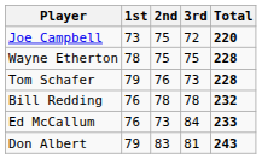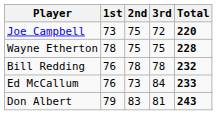 <table class="wikitable">
 <tr>
 <th>Player</th>
 <th>1st</th>
 <th>2nd</th>
 <th>3rd</th>
 <th>Total</th>
 </tr>
 <tr>
 <td><a href='#'>Joe Campbell</a></td>
 <td>73</td>
 <td>75</td>
 <td>72</td>
 <td><strong>220</strong></td>
 </tr>
 <tr>
 <td>Wayne Etherton</td>
 <td>78</td>
 <td>75</td>
 <td>75</td>
-<td><strong>228</strong></td>
-</tr>
-<tr>
-<td>Tom Schafer</td>
-<td>79</td>
-<td>76</td>
-<td>73</td>
 <td><strong>228</strong></td>
 </tr>
 <tr>
 <td>Bill Redding</td>
 <td>76</td>
 <td>78</td>
 <td>78</td>
 <td><strong>232</strong></td>
 </tr>
 <tr>
 <td>Ed McCallum</td>
 <td>76</td>
 <td>73</td>
 <td>84</td>
 <td><strong>233</strong></td>
 </tr>
 <tr>
 <td>Don Albert</td>
 <td>79</td>
 <td>83</td>
 <td>81</td>
 <td><strong>243</strong></td>
 </tr>
 </table>
